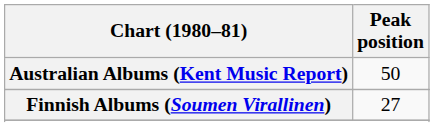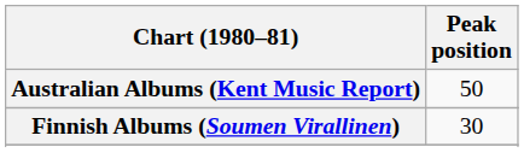 <table class="wikitable sortable plainrowheaders">
 <tr>
 <th scope="col">Chart (1980–81)</th>
 <th scope="col">Peak<br>position</th>
 </tr>
 <tr>
 <th scope="row">Australian Albums (<a href='#'>Kent Music Report</a>)</th>
 <td style="text-align:center;">50</td>
 </tr>
 <tr>
 </tr>
 <tr>
 <th scope="row">Finnish Albums (<a href='#'><em>Soumen Virallinen</em></a>)</th>
-<td style="text-align:center;">27</td>
+<td style="text-align:center;">30</td>
 </tr>
 <tr>
 </tr>
 <tr>
 </tr>
 <tr>
 </tr>
 <tr>
 </tr>
 </table>
